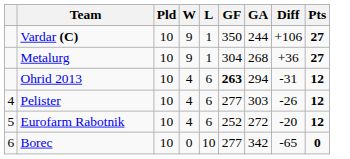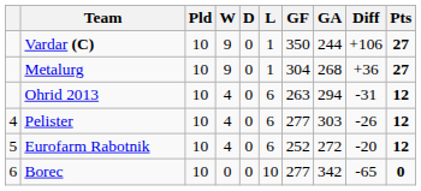 <table class="wikitable sortable" style="text-align:center">
 <tr>
 <th></th>
 <th width="155">Team</th>
 <th>Pld</th>
 <th>W</th>
+<th>D</th>
 <th>L</th>
 <th>GF</th>
 <th>GA</th>
 <th>Diff</th>
 <th>Pts</th>
 </tr>
 <tr>
 <td></td>
 <td align=left><a href='#'>Vardar</a> <strong>(C)</strong></td>
 <td>10</td>
 <td>9</td>
+<td>0</td>
 <td>1</td>
 <td>350</td>
 <td>244</td>
 <td>+106</td>
 <td><strong>27</strong></td>
 </tr>
 <tr>
 <td></td>
 <td align=left><a href='#'>Metalurg</a></td>
 <td>10</td>
 <td>9</td>
+<td>0</td>
 <td>1</td>
 <td>304</td>
 <td>268</td>
 <td>+36</td>
 <td><strong>27</strong></td>
 </tr>
 <tr>
 <td></td>
 <td align=left><a href='#'>Ohrid 2013</a></td>
 <td>10</td>
 <td>4</td>
+<td>0</td>
 <td>6</td>
-<td><strong>263</strong></td>
+<td>263</td>
 <td>294</td>
 <td>-31</td>
 <td><strong>12</strong></td>
 </tr>
 <tr>
 <td>4</td>
 <td align=left><a href='#'>Pelister</a></td>
 <td>10</td>
 <td>4</td>
+<td>0</td>
 <td>6</td>
 <td>277</td>
 <td>303</td>
 <td>-26</td>
 <td><strong>12</strong></td>
 </tr>
 <tr>
 <td>5</td>
 <td align=left><a href='#'>Eurofarm Rabotnik</a></td>
 <td>10</td>
 <td>4</td>
+<td>0</td>
 <td>6</td>
 <td>252</td>
 <td>272</td>
 <td>-20</td>
 <td><strong>12</strong></td>
 </tr>
 <tr>
 <td>6</td>
 <td align=left><a href='#'>Borec</a></td>
 <td>10</td>
 <td>0</td>
+<td>0</td>
 <td>10</td>
 <td>277</td>
 <td>342</td>
 <td>-65</td>
 <td><strong>0</strong></td>
 </tr>
 </table>
